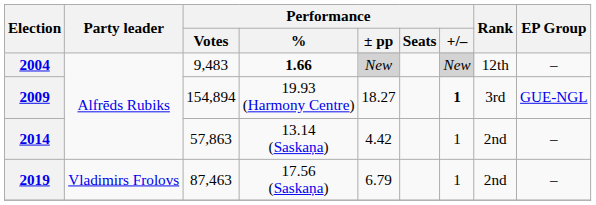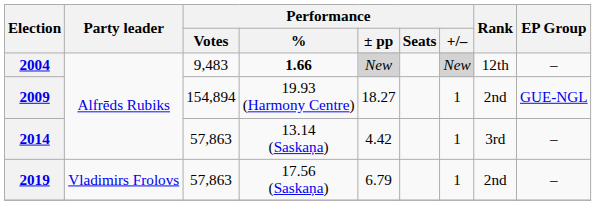 <table class=wikitable style=text-align:center>
 <tr>
 <th rowspan="2">Election</th>
 <th rowspan="2">Party leader</th>
 <th colspan="5" scope="col">Performance</th>
 <th rowspan="2">Rank</th>
 <th rowspan="2">EP Group</th>
 </tr>
 <tr>
 <th>Votes</th>
 <th>%</th>
 <th>± pp</th>
 <th>Seats</th>
 <th>+/–</th>
 </tr>
 <tr>
 <th><a href='#'>2004</a></th>
 <td rowspan=3><a href='#'>Alfrēds Rubiks</a></td>
 <td>9,483</td>
 <td><strong>1.66</strong></td>
 <td bgcolor="lightgrey"><em>New</em></td>
 <td></td>
 <td bgcolor="lightgrey"><em>New</em></td>
 <td>12th</td>
 <td>–</td>
 </tr>
 <tr>
 <th><a href='#'>2009</a></th>
 <td>154,894</td>
 <td>19.93<br>(<a href='#'>Harmony Centre</a>)</td>
 <td> 18.27</td>
 <td></td>
-<td><strong> 1</strong></td>
-<td> 3rd</td>
+<td> 1</td>
+<td> 2nd</td>
 <td><a href='#'>GUE-NGL</a></td>
 </tr>
 <tr>
 <th><a href='#'>2014</a></th>
 <td>57,863</td>
 <td>13.14<br>(<a href='#'>Saskaņa</a>)</td>
 <td> 4.42</td>
 <td></td>
 <td> 1</td>
-<td> 2nd</td>
+<td> 3rd</td>
 <td>–</td>
 </tr>
 <tr>
 <th><a href='#'>2019</a></th>
 <td rowspan=1><a href='#'>Vladimirs Frolovs</a></td>
-<td>87,463</td>
+<td>57,863</td>
 <td>17.56<br>(<a href='#'>Saskaņa</a>)</td>
 <td> 6.79</td>
 <td></td>
 <td> 1</td>
 <td> 2nd</td>
 <td>–</td>
 </tr>
 <tr>
 </tr>
 </table>
